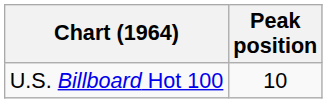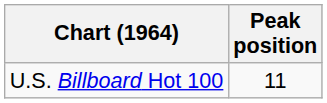 <table class="wikitable sortable">
 <tr>
 <th>Chart (1964)</th>
 <th>Peak<br>position</th>
 </tr>
 <tr>
 <td>U.S. <a href='#'><em>Billboard</em> Hot 100</a></td>
-<td align="center">10</td>
+<td align="center">11</td>
 </tr>
 </table>
